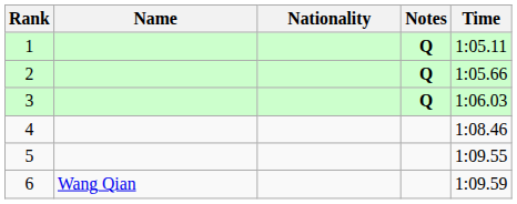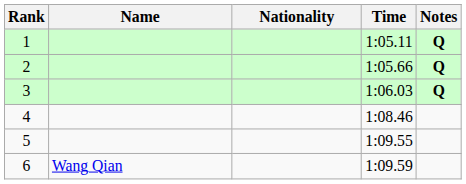 <table class="wikitable sortable" style="text-align:center">
 <tr>
 <th>Rank</th>
 <th style="width:180px">Name</th>
 <th style="width:125px">Nationality</th>
+<th>Time</th>
 <th>Notes</th>
-<th>Time</th>
 </tr>
 <tr style="background:#cfc;">
 <td>1</td>
 <td style="text-align:left;"></td>
 <td style="text-align:left;"></td>
+<td>1:05.11</td>
 <td><strong>Q</strong></td>
-<td>1:05.11</td>
 </tr>
 <tr style="background:#cfc;">
 <td>2</td>
 <td style="text-align:left;"></td>
 <td style="text-align:left;"></td>
+<td>1:05.66</td>
 <td><strong>Q</strong></td>
-<td>1:05.66</td>
 </tr>
 <tr style="background:#cfc;">
 <td>3</td>
 <td style="text-align:left;"></td>
 <td style="text-align:left;"></td>
+<td>1:06.03</td>
 <td><strong>Q</strong></td>
-<td>1:06.03</td>
 </tr>
 <tr>
 <td>4</td>
 <td style="text-align:left;"></td>
 <td style="text-align:left;"></td>
+<td>1:08.46</td>
 <td></td>
-<td>1:08.46</td>
 </tr>
 <tr>
 <td>5</td>
 <td style="text-align:left;"></td>
 <td style="text-align:left;"></td>
+<td>1:09.55</td>
 <td></td>
-<td>1:09.55</td>
 </tr>
 <tr>
 <td>6</td>
 <td style="text-align:left;"><a href='#'>Wang Qian</a></td>
 <td style="text-align:left;"></td>
+<td>1:09.59</td>
 <td></td>
-<td>1:09.59</td>
 </tr>
 </table>
